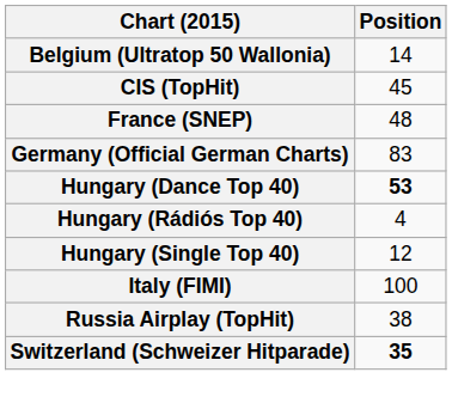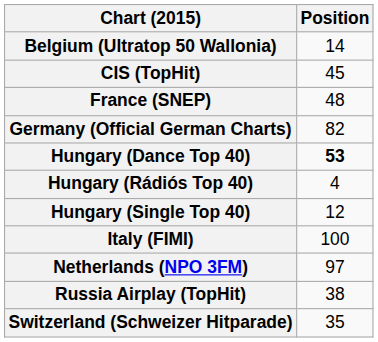 <table class="wikitable sortable plainrowheaders">
 <tr>
 <th>Chart (2015)</th>
 <th>Position</th>
 </tr>
 <tr>
 <th scope="row">Belgium (Ultratop 50 Wallonia)</th>
 <td style="text-align:center;">14</td>
 </tr>
 <tr>
 <th scope="row">CIS (TopHit)</th>
 <td style="text-align:center;">45</td>
 </tr>
 <tr>
 <th scope="row">France (SNEP)</th>
 <td style="text-align:center;">48</td>
 </tr>
 <tr>
 <th scope="row">Germany (Official German Charts)</th>
-<td style="text-align:center;">83</td>
+<td style="text-align:center;">82</td>
 </tr>
 <tr>
 <th scope="row">Hungary (Dance Top 40)</th>
 <td style="text-align:center;"><strong>53</strong></td>
 </tr>
 <tr>
 <th scope="row">Hungary (Rádiós Top 40)</th>
 <td style="text-align:center;">4</td>
 </tr>
 <tr>
 <th scope="row">Hungary (Single Top 40)</th>
 <td style="text-align:center;">12</td>
 </tr>
 <tr>
 <th scope="row">Italy (FIMI)</th>
 <td style="text-align:center;">100</td>
 </tr>
 <tr>
+<th scope="row">Netherlands (<a href='#'>NPO 3FM</a>)</th>
+<td style="text-align:center;">97</td>
+</tr>
+<tr>
 <th scope="row">Russia Airplay (TopHit)</th>
 <td style="text-align:center;">38</td>
 </tr>
 <tr>
 <th scope="row">Switzerland (Schweizer Hitparade)</th>
-<td style="text-align:center;"><strong>35</strong></td>
+<td style="text-align:center;">35</td>
 </tr>
 </table>
